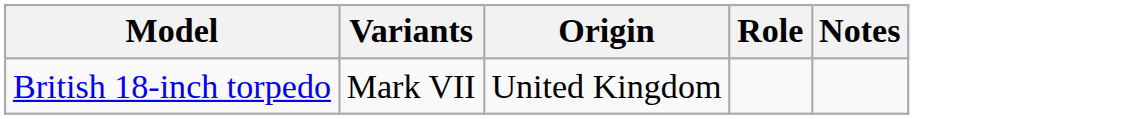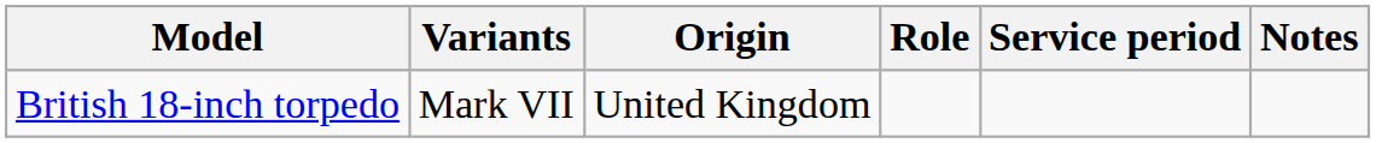 <table class="wikitable sortable">
 <tr>
 <th>Model</th>
 <th>Variants</th>
 <th>Origin</th>
 <th>Role</th>
+<th>Service period</th>
 <th>Notes</th>
 </tr>
 <tr>
 <td><a href='#'>British 18-inch torpedo</a></td>
 <td>Mark VII</td>
 <td>United Kingdom</td>
 <td></td>
 <td></td>
+<td></td>
 </tr>
 </table>
